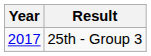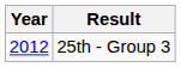 <table class="wikitable">
 <tr>
 <th>Year</th>
 <th>Result</th>
 </tr>
 <tr>
-<td> <a href='#'>2017</a></td>
+<td> <a href='#'>2012</a></td>
 <td>25th - Group 3</td>
 </tr>
 </table>
